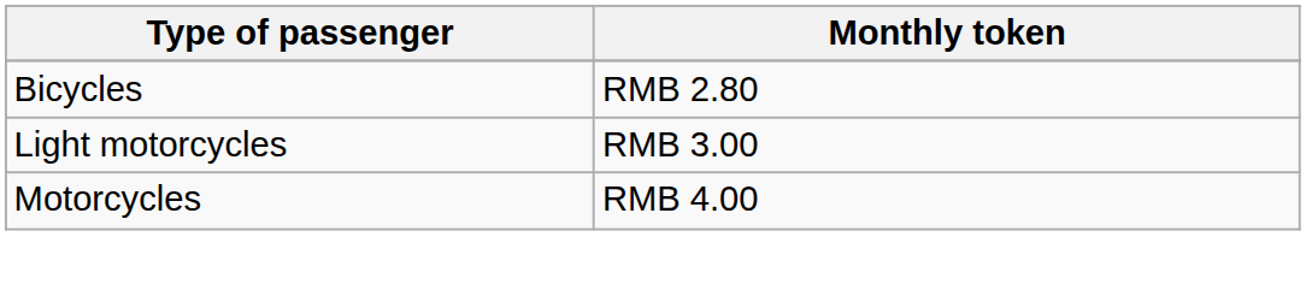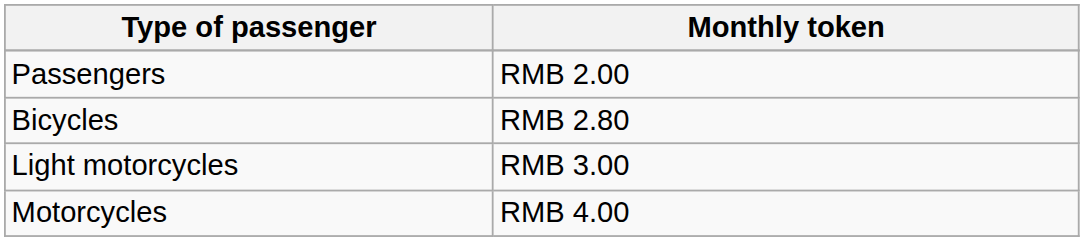 <table class="wikitable">
 <tr>
 <th width=25%>Type of passenger</th>
 <th width=30%>Monthly token</th>
 </tr>
 <tr>
+</tr>
+<tr>
+<td>Passengers</td>
+<td>RMB 2.00</td>
 </tr>
 <tr>
 <td>Bicycles</td>
 <td>RMB 2.80</td>
 </tr>
 <tr>
 <td>Light motorcycles</td>
 <td>RMB 3.00</td>
 </tr>
 <tr>
 <td>Motorcycles</td>
 <td>RMB 4.00</td>
 </tr>
 </table>
